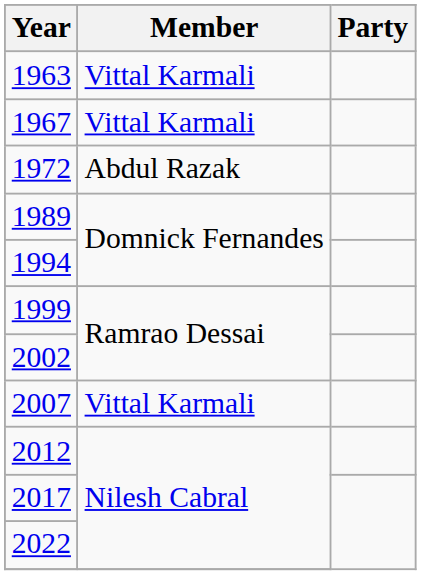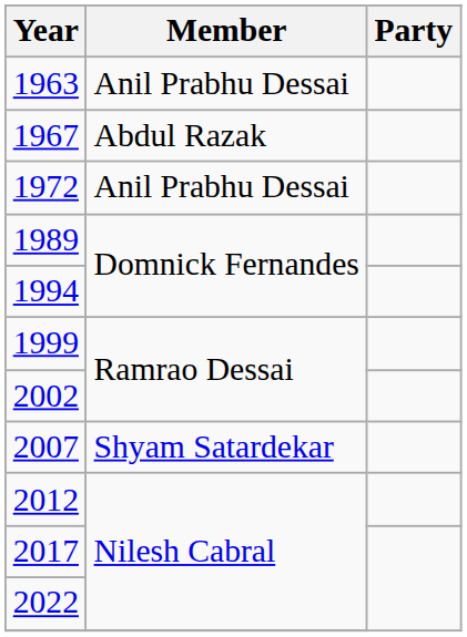 <table class="wikitable sortable">
 <tr>
 <th>Year</th>
 <th>Member</th>
 <th colspan="2">Party</th>
 </tr>
 <tr>
 <td><a href='#'>1963</a></td>
-<td><a href='#'>Vittal Karmali</a></td>
+<td>Anil Prabhu Dessai</td>
 <td></td>
 </tr>
 <tr>
 <td><a href='#'>1967</a></td>
-<td><a href='#'>Vittal Karmali</a></td>
+<td>Abdul Razak</td>
 <td></td>
 </tr>
 <tr>
 <td><a href='#'>1972</a></td>
-<td>Abdul Razak</td>
+<td>Anil Prabhu Dessai</td>
 <td></td>
 </tr>
 <tr>
 <td><a href='#'>1989</a></td>
 <td rowspan=2>Domnick Fernandes</td>
 <td></td>
 </tr>
 <tr>
 <td><a href='#'>1994</a></td>
 </tr>
 <tr>
 <td><a href='#'>1999</a></td>
 <td rowspan=2>Ramrao Dessai</td>
 <td></td>
 </tr>
 <tr>
 <td><a href='#'>2002</a></td>
 </tr>
 <tr>
 <td><a href='#'>2007</a></td>
-<td><a href='#'>Vittal Karmali</a></td>
+<td><a href='#'>Shyam Satardekar</a></td>
 <td></td>
 </tr>
 <tr>
 <td><a href='#'>2012</a></td>
 <td rowspan=3><a href='#'>Nilesh Cabral</a></td>
 <td></td>
 </tr>
 <tr>
 <td><a href='#'>2017</a></td>
 </tr>
 <tr>
 <td><a href='#'>2022</a></td>
 </tr>
 <tr>
 </tr>
 </table>
